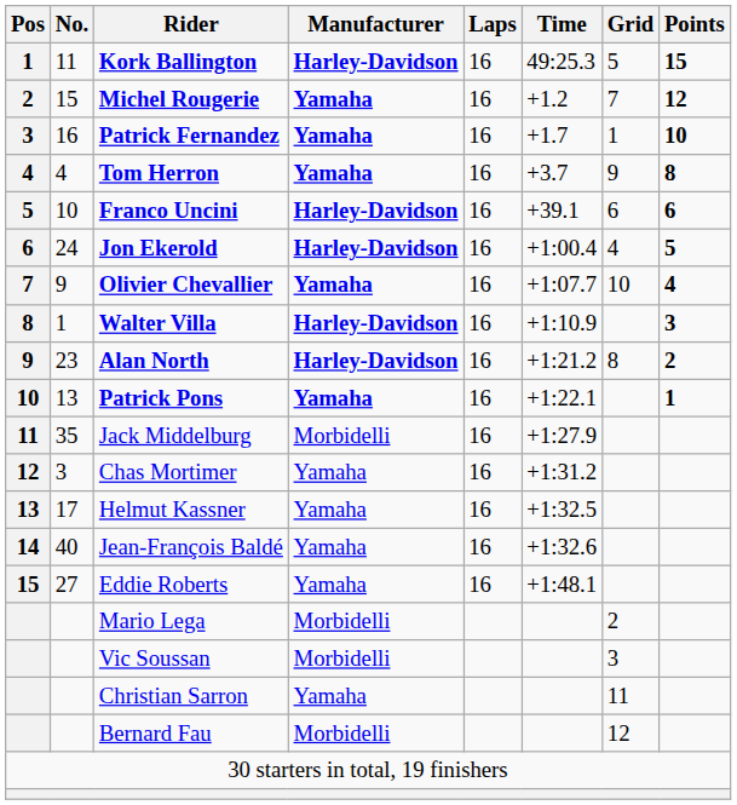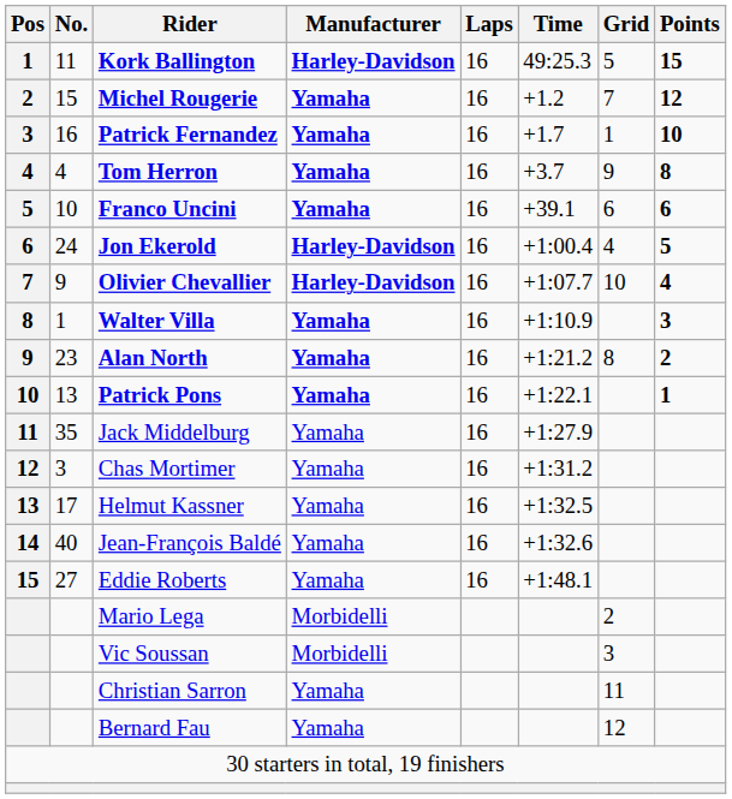 <table class="wikitable" style="font-size: 95%;">
 <tr>
 <th>Pos</th>
 <th>No.</th>
 <th>Rider</th>
 <th>Manufacturer</th>
 <th>Laps</th>
 <th>Time</th>
 <th>Grid</th>
 <th>Points</th>
 </tr>
 <tr>
 <th>1</th>
 <td>11</td>
 <td> <strong><a href='#'>Kork Ballington</a></strong></td>
 <td><strong><a href='#'>Harley-Davidson</a></strong></td>
 <td>16</td>
 <td>49:25.3</td>
 <td>5</td>
 <td><strong>15</strong></td>
 </tr>
 <tr>
 <th>2</th>
 <td>15</td>
 <td> <strong><a href='#'>Michel Rougerie</a></strong></td>
 <td><strong><a href='#'>Yamaha</a></strong></td>
 <td>16</td>
 <td>+1.2</td>
 <td>7</td>
 <td><strong>12</strong></td>
 </tr>
 <tr>
 <th>3</th>
 <td>16</td>
 <td> <strong><a href='#'>Patrick Fernandez</a></strong></td>
 <td><strong><a href='#'>Yamaha</a></strong></td>
 <td>16</td>
 <td>+1.7</td>
 <td>1</td>
 <td><strong>10</strong></td>
 </tr>
 <tr>
 <th>4</th>
 <td>4</td>
 <td> <strong><a href='#'>Tom Herron</a></strong></td>
 <td><strong><a href='#'>Yamaha</a></strong></td>
 <td>16</td>
 <td>+3.7</td>
 <td>9</td>
 <td><strong>8</strong></td>
 </tr>
 <tr>
 <th>5</th>
 <td>10</td>
 <td> <strong><a href='#'>Franco Uncini</a></strong></td>
-<td><strong><a href='#'>Harley-Davidson</a></strong></td>
+<td><strong><a href='#'>Yamaha</a></strong></td>
 <td>16</td>
 <td>+39.1</td>
 <td>6</td>
 <td><strong>6</strong></td>
 </tr>
 <tr>
 <th>6</th>
 <td>24</td>
 <td> <strong><a href='#'>Jon Ekerold</a></strong></td>
 <td><strong><a href='#'>Harley-Davidson</a></strong></td>
 <td>16</td>
 <td>+1:00.4</td>
 <td>4</td>
 <td><strong>5</strong></td>
 </tr>
 <tr>
 <th>7</th>
 <td>9</td>
 <td> <strong><a href='#'>Olivier Chevallier</a></strong></td>
-<td><strong><a href='#'>Yamaha</a></strong></td>
+<td><strong><a href='#'>Harley-Davidson</a></strong></td>
 <td>16</td>
 <td>+1:07.7</td>
 <td>10</td>
 <td><strong>4</strong></td>
 </tr>
 <tr>
 <th>8</th>
 <td>1</td>
 <td> <strong><a href='#'>Walter Villa</a></strong></td>
-<td><strong><a href='#'>Harley-Davidson</a></strong></td>
+<td><strong><a href='#'>Yamaha</a></strong></td>
 <td>16</td>
 <td>+1:10.9</td>
 <td></td>
 <td><strong>3</strong></td>
 </tr>
 <tr>
 <th>9</th>
 <td>23</td>
 <td> <strong><a href='#'>Alan North</a></strong></td>
-<td><strong><a href='#'>Harley-Davidson</a></strong></td>
+<td><strong><a href='#'>Yamaha</a></strong></td>
 <td>16</td>
 <td>+1:21.2</td>
 <td>8</td>
 <td><strong>2</strong></td>
 </tr>
 <tr>
 <th>10</th>
 <td>13</td>
 <td> <strong><a href='#'>Patrick Pons</a></strong></td>
 <td><strong><a href='#'>Yamaha</a></strong></td>
 <td>16</td>
 <td>+1:22.1</td>
 <td></td>
 <td><strong>1</strong></td>
 </tr>
 <tr>
 <th>11</th>
 <td>35</td>
 <td> <a href='#'>Jack Middelburg</a></td>
-<td><a href='#'>Morbidelli</a></td>
+<td><a href='#'>Yamaha</a></td>
 <td>16</td>
 <td>+1:27.9</td>
 <td></td>
 <td></td>
 </tr>
 <tr>
 <th>12</th>
 <td>3</td>
 <td> <a href='#'>Chas Mortimer</a></td>
 <td><a href='#'>Yamaha</a></td>
 <td>16</td>
 <td>+1:31.2</td>
 <td></td>
 <td></td>
 </tr>
 <tr>
 <th>13</th>
 <td>17</td>
 <td> <a href='#'>Helmut Kassner</a></td>
 <td><a href='#'>Yamaha</a></td>
 <td>16</td>
 <td>+1:32.5</td>
 <td></td>
 <td></td>
 </tr>
 <tr>
 <th>14</th>
 <td>40</td>
 <td> <a href='#'>Jean-François Baldé</a></td>
 <td><a href='#'>Yamaha</a></td>
 <td>16</td>
 <td>+1:32.6</td>
 <td></td>
 <td></td>
 </tr>
 <tr>
 <th>15</th>
 <td>27</td>
 <td> <a href='#'>Eddie Roberts</a></td>
 <td><a href='#'>Yamaha</a></td>
 <td>16</td>
 <td>+1:48.1</td>
 <td></td>
 <td></td>
 </tr>
 <tr>
 <th></th>
 <td></td>
 <td> <a href='#'>Mario Lega</a></td>
 <td><a href='#'>Morbidelli</a></td>
 <td></td>
 <td></td>
 <td>2</td>
 <td></td>
 </tr>
 <tr>
 <th></th>
 <td></td>
 <td> <a href='#'>Vic Soussan</a></td>
 <td><a href='#'>Morbidelli</a></td>
 <td></td>
 <td></td>
 <td>3</td>
 <td></td>
 </tr>
 <tr>
 <th></th>
 <td></td>
 <td> <a href='#'>Christian Sarron</a></td>
 <td><a href='#'>Yamaha</a></td>
 <td></td>
 <td></td>
 <td>11</td>
 <td></td>
 </tr>
 <tr>
 <th></th>
 <td></td>
 <td> <a href='#'>Bernard Fau</a></td>
-<td><a href='#'>Morbidelli</a></td>
+<td><a href='#'>Yamaha</a></td>
 <td></td>
 <td></td>
 <td>12</td>
 <td></td>
 </tr>
 <tr>
 <td colspan=8 align=center>30 starters in total, 19 finishers</td>
 </tr>
 <tr>
 <th colspan=8></th>
 </tr>
 </table>
